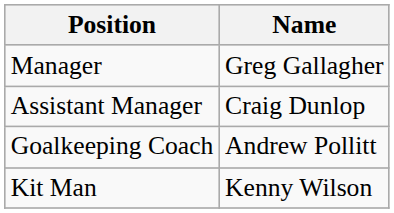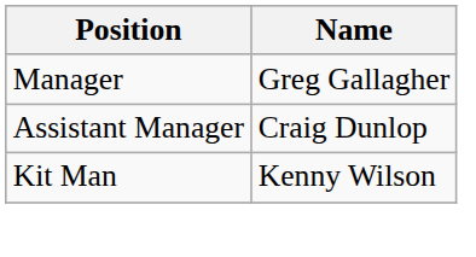 <table class="wikitable">
 <tr>
 <th>Position</th>
 <th>Name</th>
 </tr>
 <tr>
 <td>Manager</td>
 <td>Greg Gallagher</td>
 </tr>
 <tr>
 <td>Assistant Manager</td>
 <td>Craig Dunlop</td>
 </tr>
 <tr>
-<td>Goalkeeping Coach</td>
-<td>Andrew Pollitt</td>
-</tr>
-<tr>
 <td>Kit Man</td>
 <td>Kenny Wilson</td>
 </tr>
 </table>
